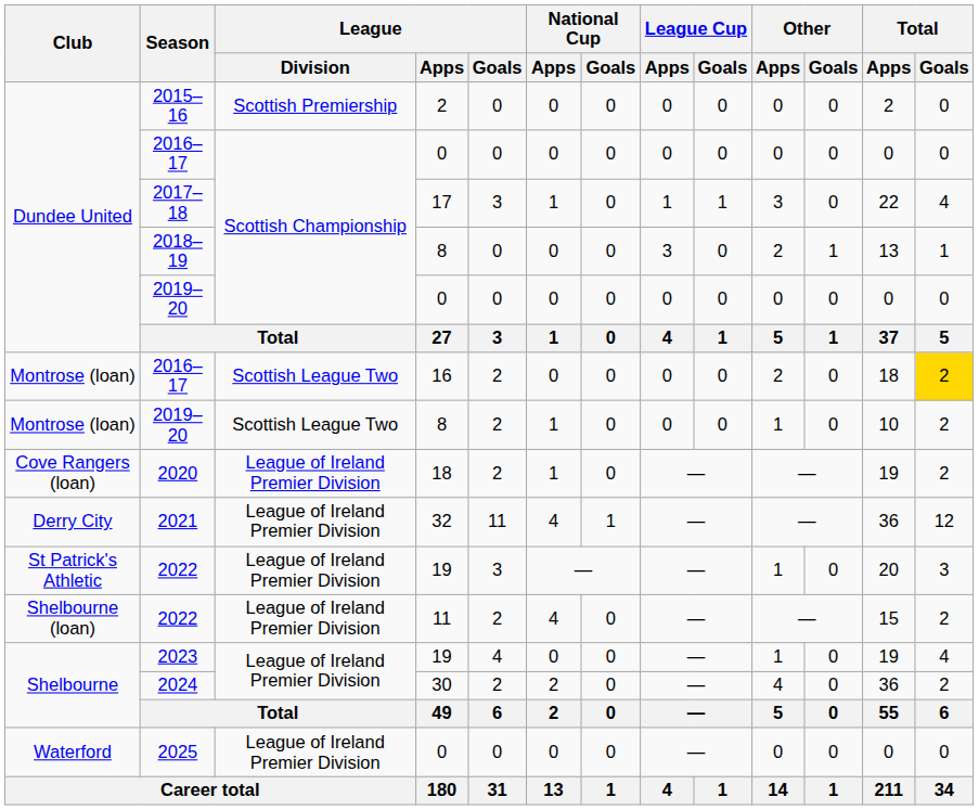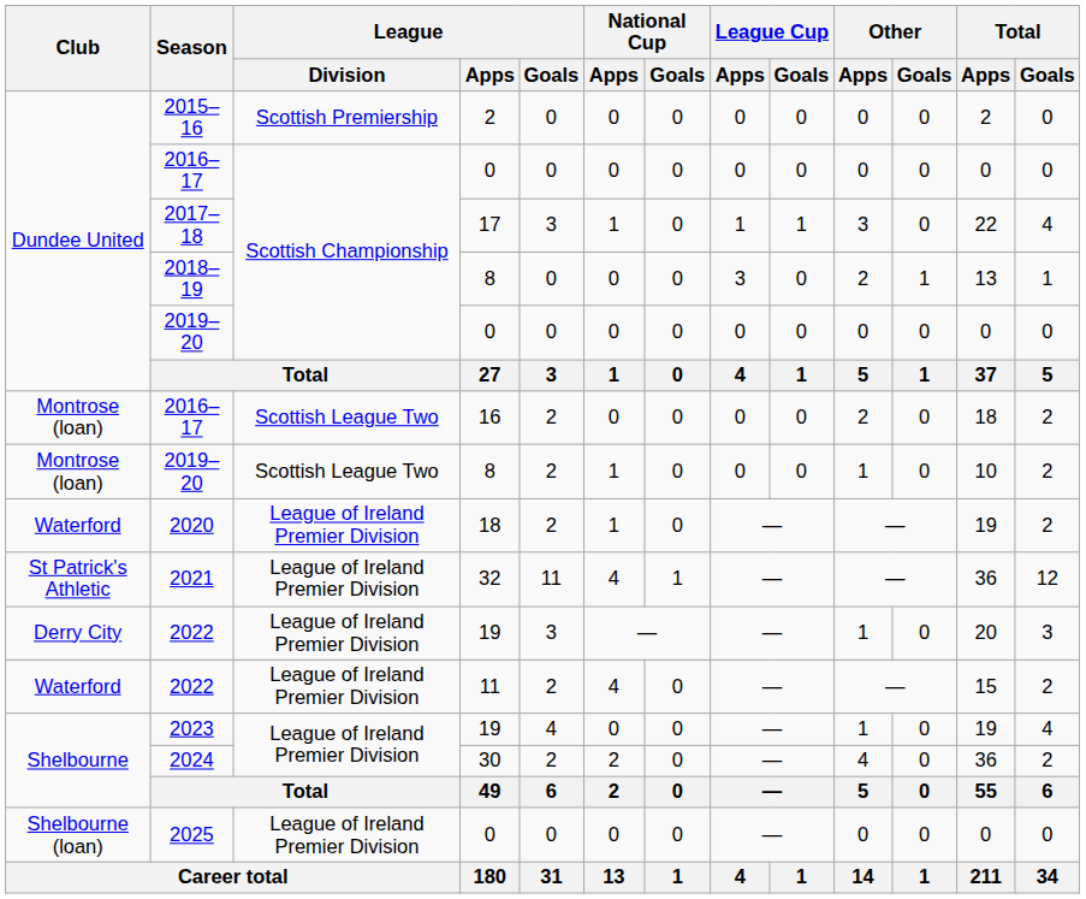 <table class="wikitable" style="text-align:center">
 <tr>
 <th rowspan="2">Club</th>
 <th rowspan="2">Season</th>
 <th colspan="3">League</th>
 <th colspan="2">National Cup</th>
 <th colspan="2"><a href='#'>League Cup</a></th>
 <th colspan="2">Other</th>
 <th colspan="2">Total</th>
 </tr>
 <tr>
 <th>Division</th>
 <th>Apps</th>
 <th>Goals</th>
 <th>Apps</th>
 <th>Goals</th>
 <th>Apps</th>
 <th>Goals</th>
 <th>Apps</th>
 <th>Goals</th>
 <th>Apps</th>
 <th>Goals</th>
 </tr>
 <tr>
 <td rowspan="6"><a href='#'>Dundee United</a></td>
 <td><a href='#'>2015–16</a></td>
 <td><a href='#'>Scottish Premiership</a></td>
 <td>2</td>
 <td>0</td>
 <td>0</td>
 <td>0</td>
 <td>0</td>
 <td>0</td>
 <td>0</td>
 <td>0</td>
 <td>2</td>
 <td>0</td>
 </tr>
 <tr>
 <td><a href='#'>2016–17</a></td>
 <td rowspan="4"><a href='#'>Scottish Championship</a></td>
 <td>0</td>
 <td>0</td>
 <td>0</td>
 <td>0</td>
 <td>0</td>
 <td>0</td>
 <td>0</td>
 <td>0</td>
 <td>0</td>
 <td>0</td>
 </tr>
 <tr>
 <td><a href='#'>2017–18</a></td>
 <td>17</td>
 <td>3</td>
 <td>1</td>
 <td>0</td>
 <td>1</td>
 <td>1</td>
 <td>3</td>
 <td>0</td>
 <td>22</td>
 <td>4</td>
 </tr>
 <tr>
 <td><a href='#'>2018–19</a></td>
 <td>8</td>
 <td>0</td>
 <td>0</td>
 <td>0</td>
 <td>3</td>
 <td>0</td>
 <td>2</td>
 <td>1</td>
 <td>13</td>
 <td>1</td>
 </tr>
 <tr>
 <td><a href='#'>2019–20</a></td>
 <td>0</td>
 <td>0</td>
 <td>0</td>
 <td>0</td>
 <td>0</td>
 <td>0</td>
 <td>0</td>
 <td>0</td>
 <td>0</td>
 <td>0</td>
 </tr>
 <tr>
 <th colspan="2">Total</th>
 <th>27</th>
 <th>3</th>
 <th>1</th>
 <th>0</th>
 <th>4</th>
 <th>1</th>
 <th>5</th>
 <th>1</th>
 <th>37</th>
 <th>5</th>
 </tr>
 <tr>
 <td><a href='#'>Montrose</a> (loan)</td>
 <td><a href='#'>2016–17</a></td>
 <td><a href='#'>Scottish League Two</a></td>
 <td>16</td>
 <td>2</td>
 <td>0</td>
 <td>0</td>
 <td>0</td>
 <td>0</td>
 <td>2</td>
 <td>0</td>
 <td>18</td>
-<td style="background: gold;">2</td>
+<td>2</td>
 </tr>
 <tr>
 <td><a href='#'>Montrose</a> (loan)</td>
 <td><a href='#'>2019–20</a></td>
 <td>Scottish League Two</td>
 <td>8</td>
 <td>2</td>
 <td>1</td>
 <td>0</td>
 <td>0</td>
 <td>0</td>
 <td>1</td>
 <td>0</td>
 <td>10</td>
 <td>2</td>
 </tr>
 <tr>
-<td><a href='#'>Cove Rangers</a> (loan)</td>
+<td><a href='#'>Waterford</a></td>
 <td><a href='#'>2020</a></td>
 <td><a href='#'>League of Ireland Premier Division</a></td>
 <td>18</td>
 <td>2</td>
 <td>1</td>
 <td>0</td>
 <td colspan="2">—</td>
 <td colspan="2">—</td>
 <td>19</td>
 <td>2</td>
 </tr>
 <tr>
-<td><a href='#'>Derry City</a></td>
+<td><a href='#'>St Patrick's Athletic</a></td>
 <td><a href='#'>2021</a></td>
 <td>League of Ireland Premier Division</td>
 <td>32</td>
 <td>11</td>
 <td>4</td>
 <td>1</td>
 <td colspan="2">—</td>
 <td colspan="2">—</td>
 <td>36</td>
 <td>12</td>
 </tr>
 <tr>
-<td><a href='#'>St Patrick's Athletic</a></td>
+<td><a href='#'>Derry City</a></td>
 <td><a href='#'>2022</a></td>
 <td>League of Ireland Premier Division</td>
 <td>19</td>
 <td>3</td>
 <td colspan="2">—</td>
 <td colspan="2">—</td>
 <td>1</td>
 <td>0</td>
 <td>20</td>
 <td>3</td>
 </tr>
 <tr>
-<td><a href='#'>Shelbourne</a> (loan)</td>
+<td><a href='#'>Waterford</a></td>
 <td><a href='#'>2022</a></td>
 <td>League of Ireland Premier Division</td>
 <td>11</td>
 <td>2</td>
 <td>4</td>
 <td>0</td>
 <td colspan="2">—</td>
 <td colspan="2">—</td>
 <td>15</td>
 <td>2</td>
 </tr>
 <tr>
 <td rowspan="3"><a href='#'>Shelbourne</a></td>
 <td><a href='#'>2023</a></td>
 <td rowspan="2">League of Ireland Premier Division</td>
 <td>19</td>
 <td>4</td>
 <td>0</td>
 <td>0</td>
 <td colspan="2">—</td>
 <td>1</td>
 <td>0</td>
 <td>19</td>
 <td>4</td>
 </tr>
 <tr>
 <td><a href='#'>2024</a></td>
 <td>30</td>
 <td>2</td>
 <td>2</td>
 <td>0</td>
 <td colspan="2">—</td>
 <td>4</td>
 <td>0</td>
 <td>36</td>
 <td>2</td>
 </tr>
 <tr>
 <th colspan="2">Total</th>
 <th>49</th>
 <th>6</th>
 <th>2</th>
 <th>0</th>
 <th colspan="2">—</th>
 <th>5</th>
 <th>0</th>
 <th>55</th>
 <th>6</th>
 </tr>
 <tr>
-<td><a href='#'>Waterford</a></td>
+<td><a href='#'>Shelbourne</a> (loan)</td>
 <td><a href='#'>2025</a></td>
 <td>League of Ireland Premier Division</td>
 <td>0</td>
 <td>0</td>
 <td>0</td>
 <td>0</td>
 <td colspan="2">—</td>
 <td>0</td>
 <td>0</td>
 <td>0</td>
 <td>0</td>
 </tr>
 <tr>
 <th colspan="3">Career total</th>
 <th>180</th>
 <th>31</th>
 <th>13</th>
 <th>1</th>
 <th>4</th>
 <th>1</th>
 <th>14</th>
 <th>1</th>
 <th>211</th>
 <th>34</th>
 </tr>
 </table>
